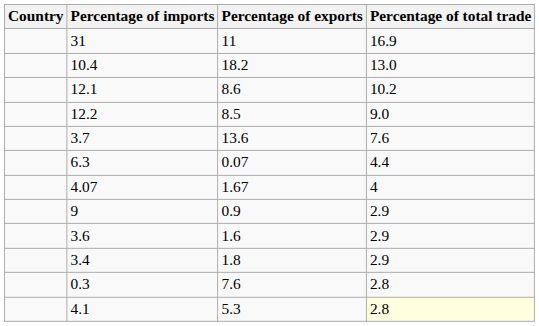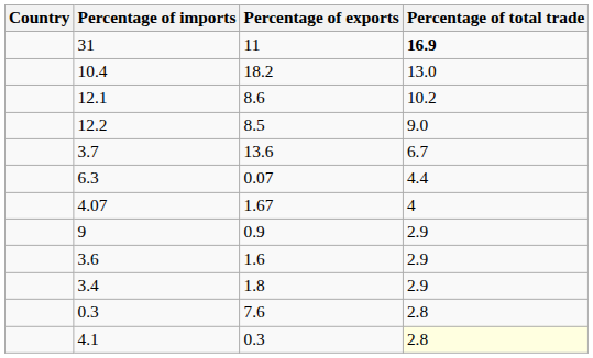 <table class="wikitable sortable">
 <tr>
 <th>Country</th>
 <th>Percentage of imports</th>
 <th>Percentage of exports</th>
 <th>Percentage of total trade</th>
 </tr>
 <tr>
 <td></td>
 <td>31</td>
 <td>11</td>
-<td>16.9</td>
+<td><strong>16.9</strong></td>
 </tr>
 <tr>
 <td></td>
 <td>10.4</td>
 <td>18.2</td>
 <td>13.0</td>
 </tr>
 <tr>
 <td></td>
 <td>12.1</td>
 <td>8.6</td>
 <td>10.2</td>
 </tr>
 <tr>
 <td></td>
 <td>12.2</td>
 <td>8.5</td>
 <td>9.0</td>
 </tr>
 <tr>
 <td></td>
 <td>3.7</td>
 <td>13.6</td>
-<td>7.6</td>
+<td>6.7</td>
 </tr>
 <tr>
 <td></td>
 <td>6.3</td>
 <td>0.07</td>
 <td>4.4</td>
 </tr>
 <tr>
 <td></td>
 <td>4.07</td>
 <td>1.67</td>
 <td>4</td>
 </tr>
 <tr>
 <td></td>
 <td>9</td>
 <td>0.9</td>
 <td>2.9</td>
 </tr>
 <tr>
 <td></td>
 <td>3.6</td>
 <td>1.6</td>
 <td>2.9</td>
 </tr>
 <tr>
 <td></td>
 <td>3.4</td>
 <td>1.8</td>
 <td>2.9</td>
 </tr>
 <tr>
 <td></td>
 <td>0.3</td>
 <td>7.6</td>
 <td>2.8</td>
 </tr>
 <tr>
 <td></td>
 <td>4.1</td>
-<td>5.3</td>
+<td>0.3</td>
 <td style="background: lightyellow;">2.8</td>
 </tr>
 </table>
